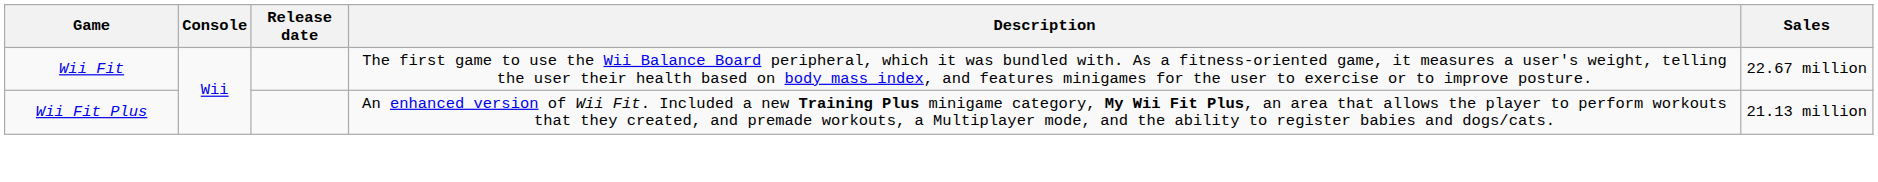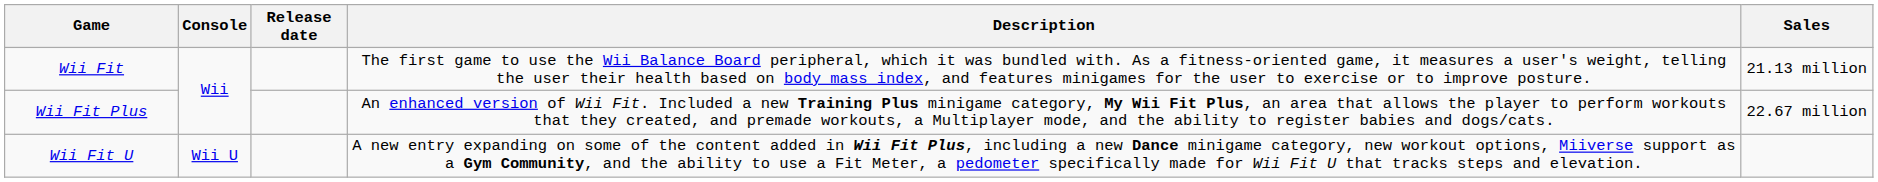 <table class="wikitable" style="text-align:center;">
 <tr>
 <th width="140">Game</th>
 <th>Console</th>
 <th>Release date</th>
 <th>Description</th>
 <th width="105">Sales</th>
 </tr>
 <tr>
 <td><em><a href='#'>Wii Fit</a></em></td>
 <td rowspan="2"><a href='#'>Wii</a></td>
 <td></td>
 <td>The first game to use the <a href='#'>Wii Balance Board</a> peripheral, which it was bundled with. As a fitness-oriented game, it measures a user's weight, telling the user their health based on <a href='#'>body mass index</a>, and features minigames for the user to exercise or to improve posture.</td>
-<td>22.67 million</td>
+<td>21.13 million</td>
 </tr>
 <tr>
 <td><em><a href='#'>Wii Fit Plus</a></em></td>
 <td></td>
 <td>An <a href='#'>enhanced version</a> of <em>Wii Fit</em>. Included a new <strong>Training Plus</strong> minigame category, <strong>My Wii Fit Plus</strong>, an area that allows the player to perform workouts that they created, and premade workouts, a Multiplayer mode, and the ability to register babies and dogs/cats.</td>
-<td>21.13 million</td>
+<td>22.67 million</td>
+</tr>
+<tr>
+<td><em><a href='#'>Wii Fit U</a></em></td>
+<td><a href='#'>Wii U</a></td>
+<td></td>
+<td>A new entry expanding on some of the content added in <strong><em>Wii Fit Plus</em></strong>, including a new <strong>Dance</strong> minigame category, new workout options, <a href='#'>Miiverse</a> support as a <strong>Gym Community</strong>, and the ability to use a Fit Meter, a <a href='#'>pedometer</a> specifically made for <em>Wii Fit U</em> that tracks steps and elevation.</td>
+<td></td>
 </tr>
 </table>
